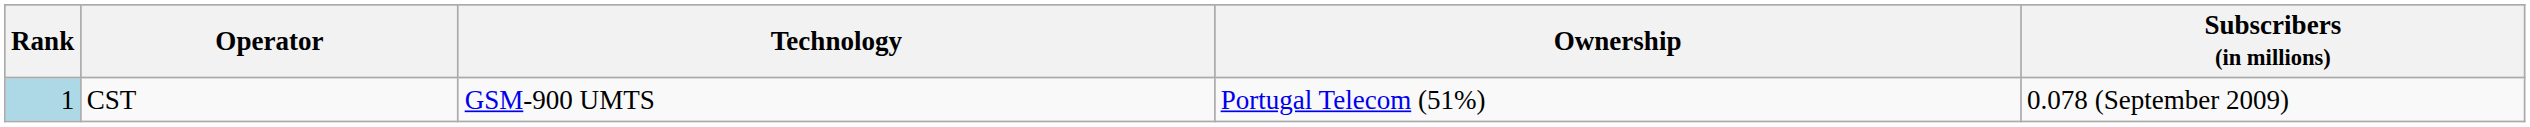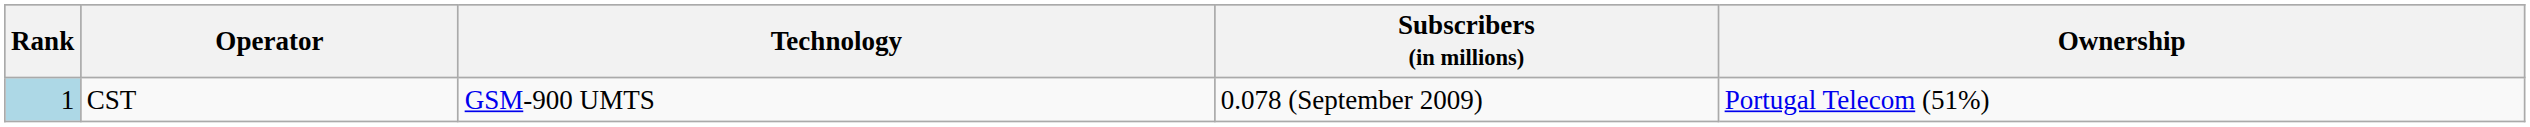 <table class="wikitable">
 <tr>
 <th style="width:3%;">Rank</th>
 <th style="width:15%;">Operator</th>
 <th style="width:30%;">Technology</th>
+<th style="width:20%;">Subscribers<br><small>(in millions)</small></th>
 <th style="width:32%;">Ownership</th>
-<th style="width:20%;">Subscribers<br><small>(in millions)</small></th>
 </tr>
 <tr>
 <td align=right style="background: lightblue;">1</td>
 <td>CST</td>
 <td><a href='#'>GSM</a>-900 UMTS</td>
+<td>0.078 (September 2009)</td>
 <td><a href='#'>Portugal Telecom</a> (51%)</td>
-<td>0.078 (September 2009)</td>
 </tr>
 </table>
